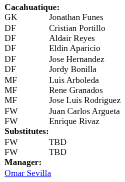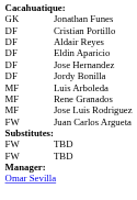 <table style="font-size: 90%" cellspacing="0" cellpadding="0" align=right>
 <tr>
 <td colspan="4"><strong>Cacahuatique:</strong></td>
 </tr>
 <tr>
 <th width="25"></th>
 <th width="25"></th>
 </tr>
 <tr>
 <td>GK</td>
 <td></td>
 <td> Jonathan Funes</td>
 </tr>
 <tr>
 <td>DF</td>
 <td></td>
 <td> Cristian Portillo</td>
 </tr>
 <tr>
 <td>DF</td>
 <td></td>
 <td> Aldair Reyes</td>
 </tr>
 <tr>
 <td>DF</td>
 <td></td>
 <td> Eldin Aparicio</td>
 </tr>
 <tr>
 <td>DF</td>
 <td></td>
 <td>  Jose Hernandez</td>
 </tr>
 <tr>
 <td>DF</td>
 <td></td>
 <td>  Jordy Bonilla </td>
 </tr>
 <tr>
 <td>MF</td>
 <td></td>
 <td>  Luis Arboleda</td>
 </tr>
 <tr>
 <td>MF</td>
 <td></td>
 <td>  Rene Granados</td>
 </tr>
 <tr>
 <td>MF</td>
 <td></td>
 <td>  Jose Luis Rodriguez</td>
 </tr>
 <tr>
 <td>FW</td>
 <td></td>
 <td> Juan Carlos Argueta</td>
 </tr>
 <tr>
-<td>FW</td>
-<td></td>
-<td>  Enrique Rivaz</td>
-<td></td>
-<td></td>
-</tr>
-<tr>
 <td colspan=2><strong>Substitutes:</strong></td>
 </tr>
 <tr>
 <td>FW</td>
 <td></td>
 <td> TBD</td>
 <td></td>
 <td></td>
 </tr>
 <tr>
 <td>FW</td>
 <td></td>
 <td>  TBD</td>
 <td></td>
 <td></td>
 </tr>
 <tr>
 <td colspan=3><strong>Manager:</strong></td>
 </tr>
 <tr>
 <td colspan=4> <a href='#'>Omar Sevilla</a></td>
 </tr>
 </table>
